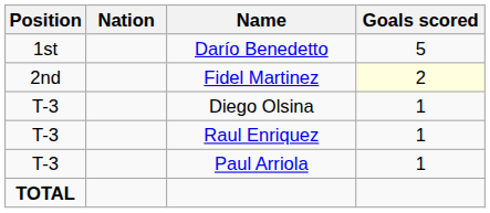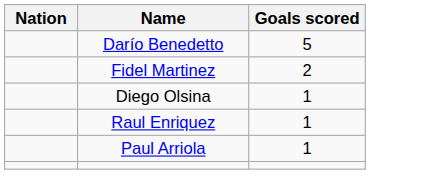 <table class="wikitable" style="font-size: 95%; text-align: center;">
 <tr>
-<th width=60>Position</th>
 <th width=60>Nation</th>
 <th width=150>Name</th>
 <th width=100>Goals scored</th>
 </tr>
 <tr>
-<td>1st</td>
 <td></td>
 <td><a href='#'>Darío Benedetto</a></td>
 <td>5</td>
 </tr>
 <tr>
-<td>2nd</td>
 <td></td>
 <td><a href='#'>Fidel Martinez</a></td>
-<td style="background: lightyellow;">2</td>
+<td>2</td>
 </tr>
 <tr>
-<td>T-3</td>
 <td></td>
 <td>Diego Olsina</td>
 <td>1</td>
 </tr>
 <tr>
-<td>T-3</td>
 <td></td>
 <td><a href='#'>Raul Enriquez</a></td>
 <td>1</td>
 </tr>
 <tr>
-<td>T-3</td>
 <td></td>
 <td><a href='#'>Paul Arriola</a></td>
 <td>1</td>
 </tr>
 <tr>
-<td><strong>TOTAL</strong></td>
 <td></td>
 <td></td>
 <td></td>
 </tr>
 </table>
